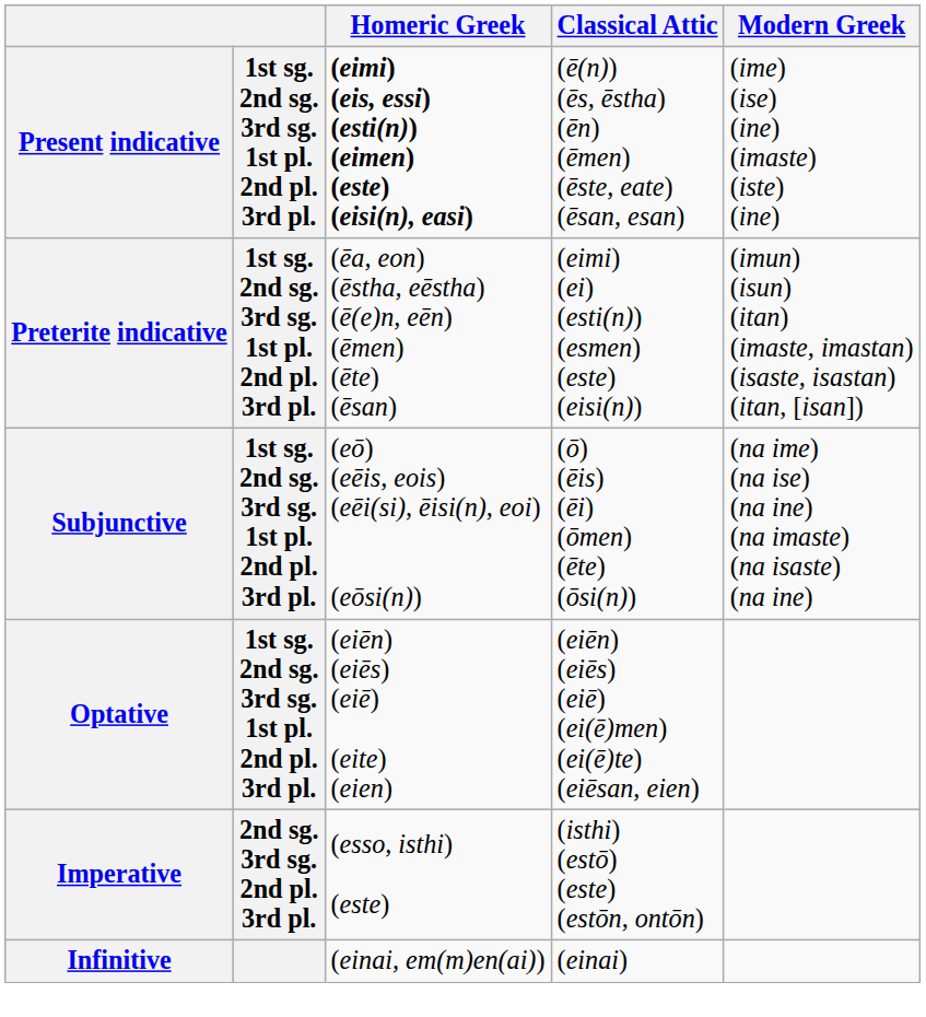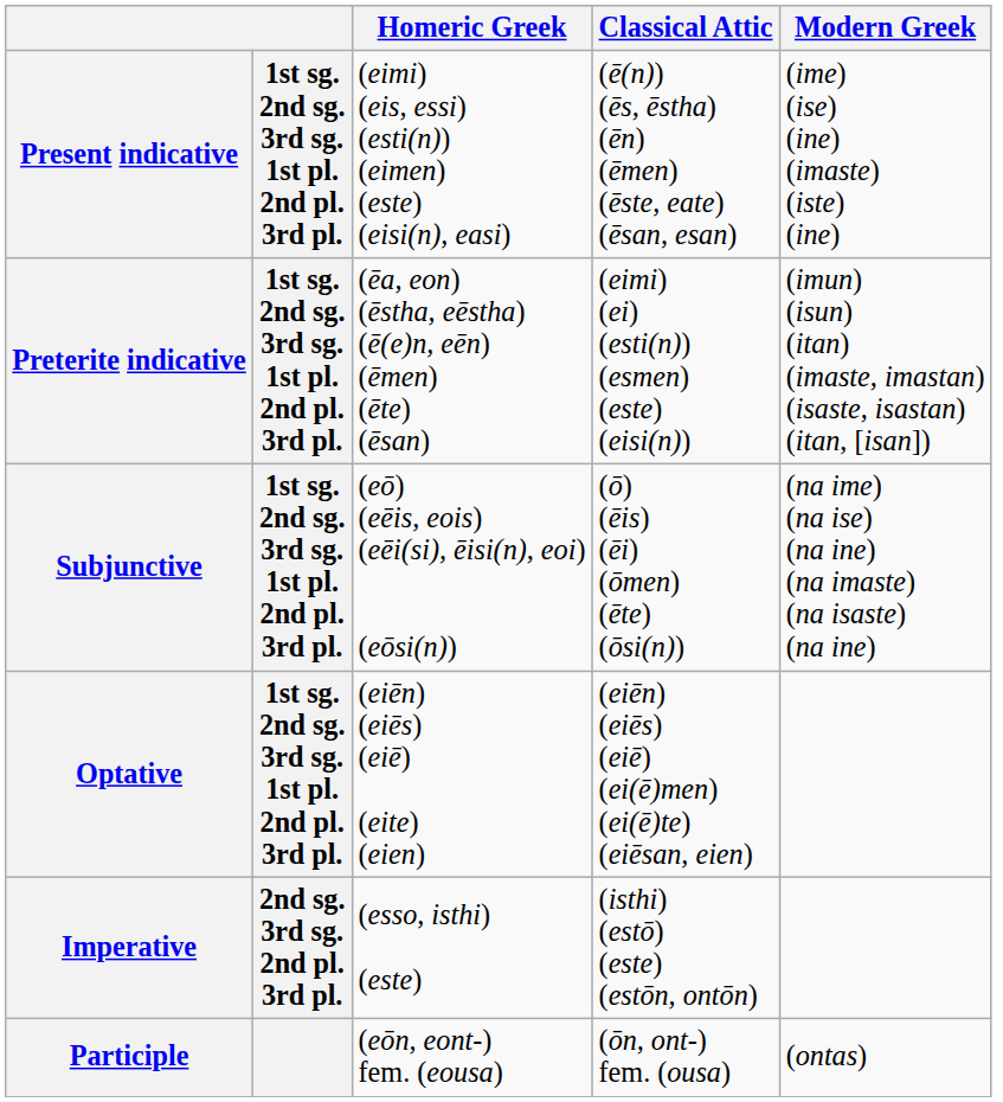 <table class="wikitable">
 <tr>
 <th colspan="2"> </th>
 <th><a href='#'>Homeric Greek</a></th>
 <th><a href='#'>Classical Attic</a></th>
 <th><a href='#'>Modern Greek</a></th>
 </tr>
 <tr>
 <th><a href='#'>Present</a> <a href='#'>indicative</a></th>
 <th>1st sg.<br>2nd sg.<br>3rd sg.<br>1st pl.<br>2nd pl.<br>3rd pl.</th>
-<td><strong> (<em>eimi</em>)<br> (<em>eis, essi</em>)<br> (<em>esti(n)</em>)<br> (<em>eimen</em>) <br> (<em>este</em>)<br> (<em>eisi(n), easi</em>)</strong></td>
+<td> (<em>eimi</em>)<br> (<em>eis, essi</em>)<br> (<em>esti(n)</em>)<br> (<em>eimen</em>) <br> (<em>este</em>)<br> (<em>eisi(n), easi</em>)</td>
 <td> (<em>ē(n)</em>)<br> (<em>ēs, ēstha</em>)<br> (<em>ēn</em>)<br> (<em>ēmen</em>)<br> (<em>ēste, eate</em>)<br> (<em>ēsan, esan</em>)</td>
 <td> (<em>ime</em>)<br> (<em>ise</em>)<br> (<em>ine</em>)<br> (<em>imaste</em>) <br> (<em>iste</em>)<br> (<em>ine</em>)</td>
 </tr>
 <tr>
 <th><a href='#'>Preterite</a> <a href='#'>indicative</a></th>
 <th>1st sg.<br>2nd sg.<br>3rd sg.<br>1st pl.<br>2nd pl.<br>3rd pl.</th>
 <td> (<em>ēa, eon</em>)<br> (<em>ēstha, eēstha</em>)<br> (<em>ē(e)n, eēn</em>)<br> (<em>ēmen</em>)<br> (<em>ēte</em>)<br> (<em>ēsan</em>)</td>
 <td> (<em>eimi</em>)<br> (<em>ei</em>)<br> (<em>esti(n)</em>)<br> (<em>esmen</em>) <br> (<em>este</em>)<br> (<em>eisi(n)</em>)</td>
 <td> (<em>imun</em>)<br> (<em>isun</em>)<br> (<em>itan</em>)<br> (<em>imaste, imastan</em>) <br> (<em>isaste, isastan</em>)<br> (<em>itan</em>, [<em>isan</em>])</td>
 </tr>
 <tr>
 <th><a href='#'>Subjunctive</a></th>
 <th>1st sg.<br>2nd sg.<br>3rd sg.<br>1st pl.<br>2nd pl.<br>3rd pl.</th>
 <td> (<em>eō</em>)<br> (<em>eēis, eois</em>)<br> (<em>eēi(si), ēisi(n), eoi</em>)<br> <br> <br> (<em>eōsi(n)</em>)</td>
 <td> (<em>ō</em>)<br> (<em>ēis</em>)<br> (<em>ēi</em>)<br> (<em>ōmen</em>)<br> (<em>ēte</em>)<br> (<em>ōsi(n)</em>)</td>
 <td> (<em>na ime</em>) <br> (<em>na ise</em>) <br> (<em>na ine</em>) <br> (<em>na imaste</em>) <br> (<em>na isaste</em>) <br> (<em>na ine</em>)</td>
 </tr>
 <tr>
 <th><a href='#'>Optative</a></th>
 <th>1st sg.<br>2nd sg.<br>3rd sg.<br>1st pl.<br>2nd pl.<br>3rd pl.</th>
 <td> (<em>eiēn</em>)<br> (<em>eiēs</em>)<br> (<em>eiē</em>)<br> <br> (<em>eite</em>)<br> (<em>eien</em>)</td>
 <td> (<em>eiēn</em>)<br> (<em>eiēs</em>)<br> (<em>eiē</em>)<br> (<em>ei(ē)men</em>)<br> (<em>ei(ē)te</em>)<br> (<em>eiēsan, eien</em>)</td>
 <td></td>
 </tr>
 <tr>
 <th><a href='#'>Imperative</a></th>
 <th>2nd sg.<br>3rd sg. <br> 2nd pl. <br> 3rd pl.</th>
 <td> (<em>esso, isthi</em>)<br> <br> (<em>este</em>) </td>
 <td> (<em>isthi</em>)<br> (<em>estō</em>)<br> (<em>este</em>)<br> (<em>estōn, ontōn</em>)</td>
 <td><br> </td>
 </tr>
 <tr>
-<th><a href='#'>Infinitive</a></th>
+<th><a href='#'>Participle</a></th>
 <th></th>
-<td> (<em>einai, em(m)en(ai)</em>)</td>
-<td> (<em>einai</em>)</td>
-<td></td>
+<td> (<em>eōn, eont-</em>)<br>fem.  (<em>eousa</em>)</td>
+<td> (<em>ōn, ont-</em>)<br>fem.  (<em>ousa</em>)</td>
+<td> (<em>ontas</em>)</td>
 </tr>
 </table>
